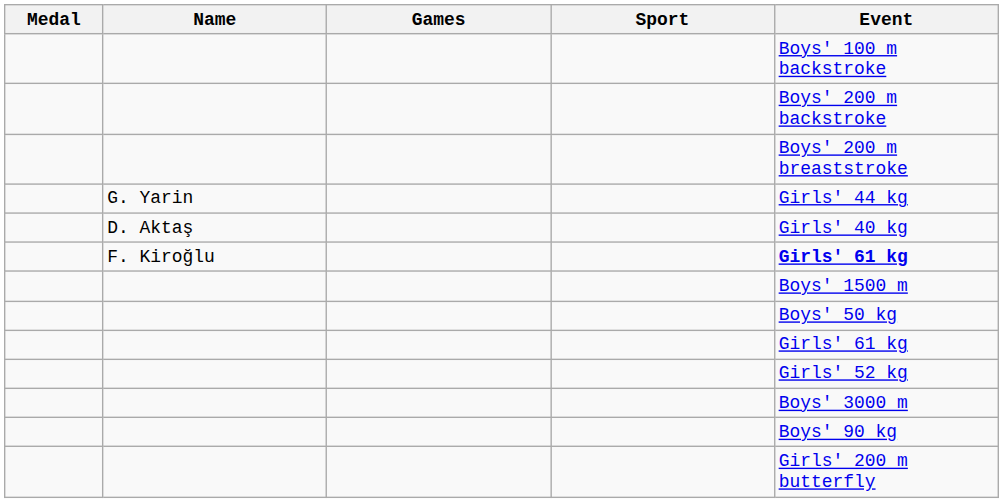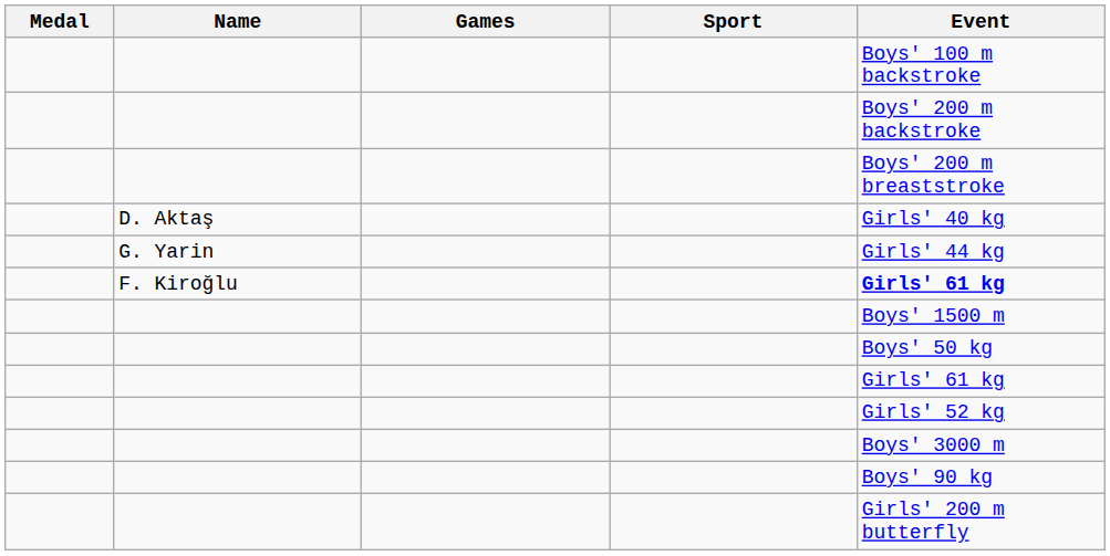 <table class="wikitable sortable">
 <tr>
 <th style="width:5em">Medal</th>
 <th style="width:12em">Name</th>
 <th style="width:12em">Games</th>
 <th style="width:12em">Sport</th>
 <th style="width:12em">Event</th>
 </tr>
 <tr>
 <td></td>
 <td></td>
 <td></td>
 <td></td>
 <td><a href='#'>Boys' 100 m backstroke</a></td>
 </tr>
 <tr>
 <td></td>
 <td></td>
 <td></td>
 <td></td>
 <td><a href='#'>Boys' 200 m backstroke</a></td>
 </tr>
 <tr>
 <td></td>
 <td></td>
 <td></td>
 <td></td>
 <td><a href='#'>Boys' 200 m breaststroke</a></td>
 </tr>
 <tr>
 <td></td>
+<td>D. Aktaş</td>
+<td></td>
+<td></td>
+<td><a href='#'>Girls' 40 kg</a></td>
+</tr>
+<tr>
+<td></td>
 <td>G. Yarin</td>
 <td></td>
 <td></td>
 <td><a href='#'>Girls' 44 kg</a></td>
-</tr>
-<tr>
-<td></td>
-<td>D. Aktaş</td>
-<td></td>
-<td></td>
-<td><a href='#'>Girls' 40 kg</a></td>
 </tr>
 <tr>
 <td></td>
 <td>F. Kiroğlu</td>
 <td></td>
 <td></td>
 <td><strong><a href='#'>Girls' 61 kg</a></strong></td>
 </tr>
 <tr>
 <td></td>
 <td></td>
 <td></td>
 <td></td>
 <td><a href='#'>Boys' 1500 m</a></td>
 </tr>
 <tr>
 <td></td>
 <td></td>
 <td></td>
 <td></td>
 <td><a href='#'>Boys' 50 kg</a></td>
 </tr>
 <tr>
 <td></td>
 <td></td>
 <td></td>
 <td></td>
 <td><a href='#'>Girls' 61 kg</a></td>
 </tr>
 <tr>
 <td></td>
 <td></td>
 <td></td>
 <td></td>
 <td><a href='#'>Girls' 52 kg</a></td>
 </tr>
 <tr>
 <td></td>
 <td></td>
 <td></td>
 <td></td>
 <td><a href='#'>Boys' 3000 m</a></td>
 </tr>
 <tr>
 <td></td>
 <td></td>
 <td></td>
 <td></td>
 <td><a href='#'>Boys' 90 kg</a></td>
 </tr>
 <tr>
 <td></td>
 <td></td>
 <td></td>
 <td></td>
 <td><a href='#'>Girls' 200 m butterfly</a></td>
 </tr>
 </table>
